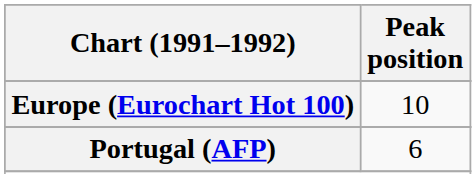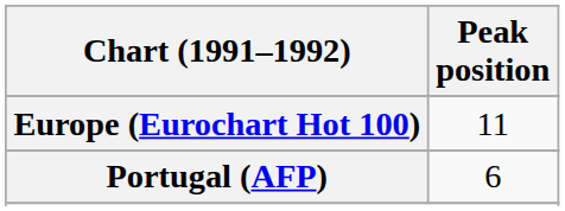 <table class="wikitable sortable plainrowheaders" style="text-align:center">
 <tr>
 <th>Chart (1991–1992)</th>
 <th>Peak<br>position</th>
 </tr>
 <tr>
 </tr>
 <tr>
 <th scope="row">Europe (<a href='#'>Eurochart Hot 100</a>)</th>
-<td>10</td>
+<td>11</td>
 </tr>
 <tr>
 </tr>
 <tr>
 </tr>
 <tr>
 <th scope="row">Portugal (<a href='#'>AFP</a>)</th>
 <td>6</td>
 </tr>
 <tr>
 </tr>
 <tr>
 </tr>
 </table>
